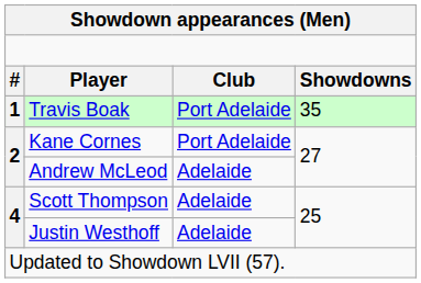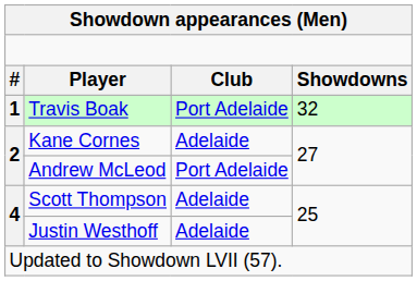 <table class="wikitable">
 <tr>
 <th colspan="6">Showdown appearances (Men)</th>
 </tr>
 <tr>
 <td colspan="6"><br></td>
 </tr>
 <tr>
 <th>#</th>
 <th>Player</th>
 <th>Club</th>
 <th>Showdowns</th>
 </tr>
 <tr style="background:#cfc;">
 <th rowspan="1">1</th>
 <td><a href='#'>Travis Boak</a></td>
 <td><a href='#'>Port Adelaide</a></td>
-<td rowspan="1">35</td>
+<td rowspan="1">32</td>
 </tr>
 <tr>
 <th rowspan="2">2</th>
 <td><a href='#'>Kane Cornes</a></td>
-<td><a href='#'>Port Adelaide</a></td>
+<td><a href='#'>Adelaide</a></td>
 <td rowspan="2">27</td>
 </tr>
 <tr>
 <td><a href='#'>Andrew McLeod</a></td>
-<td><a href='#'>Adelaide</a></td>
+<td><a href='#'>Port Adelaide</a></td>
 </tr>
 <tr>
 <th rowspan="2">4</th>
 <td><a href='#'>Scott Thompson</a></td>
 <td><a href='#'>Adelaide</a></td>
 <td rowspan="2">25</td>
 </tr>
 <tr>
 <td><a href='#'>Justin Westhoff</a></td>
 <td><a href='#'>Adelaide</a></td>
 </tr>
 <tr>
 <td colspan="4">Updated to Showdown LVII (57).</td>
 </tr>
 </table>
